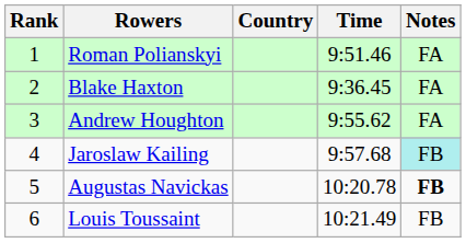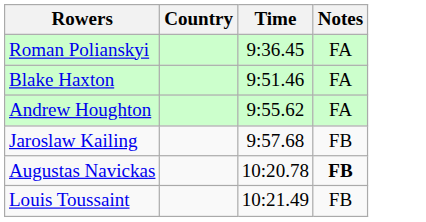 <table class="wikitable" style="text-align:center">
 <tr>
-<th>Rank</th>
 <th>Rowers</th>
 <th>Country</th>
 <th>Time</th>
 <th>Notes</th>
 </tr>
 <tr bgcolor=ccffcc>
-<td>1</td>
 <td align="left"><a href='#'>Roman Polianskyi</a></td>
+<td align="left"></td>
+<td>9:36.45</td>
+<td>FA</td>
+</tr>
+<tr bgcolor=ccffcc>
+<td align="left"><a href='#'>Blake Haxton</a></td>
 <td align="left"></td>
 <td>9:51.46</td>
 <td>FA</td>
 </tr>
 <tr bgcolor=ccffcc>
-<td>2</td>
-<td align="left"><a href='#'>Blake Haxton</a></td>
-<td align="left"></td>
-<td>9:36.45</td>
-<td>FA</td>
-</tr>
-<tr bgcolor=ccffcc>
-<td>3</td>
 <td align="left"><a href='#'>Andrew Houghton</a></td>
 <td align="left"></td>
 <td>9:55.62</td>
 <td>FA</td>
 </tr>
 <tr>
-<td>4</td>
 <td align="left"><a href='#'>Jaroslaw Kailing</a></td>
 <td align="left"></td>
 <td>9:57.68</td>
-<td style="background: paleturquoise;">FB</td>
+<td>FB</td>
 </tr>
 <tr>
-<td>5</td>
 <td align="left"><a href='#'>Augustas Navickas</a></td>
 <td align="left"></td>
 <td>10:20.78</td>
 <td><strong>FB</strong></td>
 </tr>
 <tr>
-<td>6</td>
 <td align="left"><a href='#'>Louis Toussaint</a></td>
 <td align="left"></td>
 <td>10:21.49</td>
 <td>FB</td>
 </tr>
 </table>
